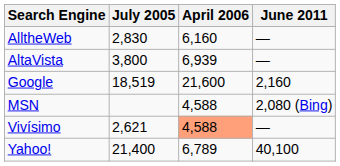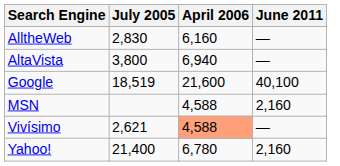 <table class="wikitable">
 <tr>
 <th>Search Engine</th>
 <th>July 2005</th>
 <th>April 2006</th>
 <th>June 2011</th>
 </tr>
 <tr>
 <td><a href='#'>AlltheWeb</a> </td>
 <td>2,830</td>
 <td>6,160</td>
 <td>—</td>
 </tr>
 <tr>
 <td><a href='#'>AltaVista</a> </td>
 <td>3,800</td>
-<td>6,939</td>
+<td>6,940</td>
 <td>—</td>
 </tr>
 <tr>
 <td><a href='#'>Google</a> </td>
 <td>18,519</td>
 <td>21,600</td>
-<td>2,160</td>
+<td>40,100</td>
 </tr>
 <tr>
 <td><a href='#'>MSN</a> </td>
 <td></td>
 <td>4,588</td>
-<td>2,080 (<a href='#'>Bing</a>)</td>
+<td>2,160</td>
 </tr>
 <tr>
 <td><a href='#'>Vivísimo</a> </td>
 <td>2,621</td>
 <td style="background: lightsalmon;">4,588</td>
 <td>—</td>
 </tr>
 <tr>
 <td><a href='#'>Yahoo!</a> </td>
 <td>21,400</td>
-<td>6,789</td>
-<td>40,100</td>
+<td>6,780</td>
+<td>2,160</td>
 </tr>
 </table>
